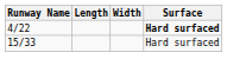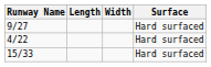 <table class="wikitable">
 <tr>
 <th>Runway Name</th>
 <th>Length</th>
 <th>Width</th>
 <th>Surface</th>
 </tr>
 <tr>
+<td>9/27</td>
+<td></td>
+<td></td>
+<td>Hard surfaced</td>
+</tr>
+<tr>
 <td>4/22</td>
 <td></td>
 <td></td>
-<td><strong>Hard surfaced</strong></td>
+<td>Hard surfaced</td>
 </tr>
 <tr>
 <td>15/33</td>
 <td></td>
 <td></td>
 <td>Hard surfaced</td>
 </tr>
 </table>
